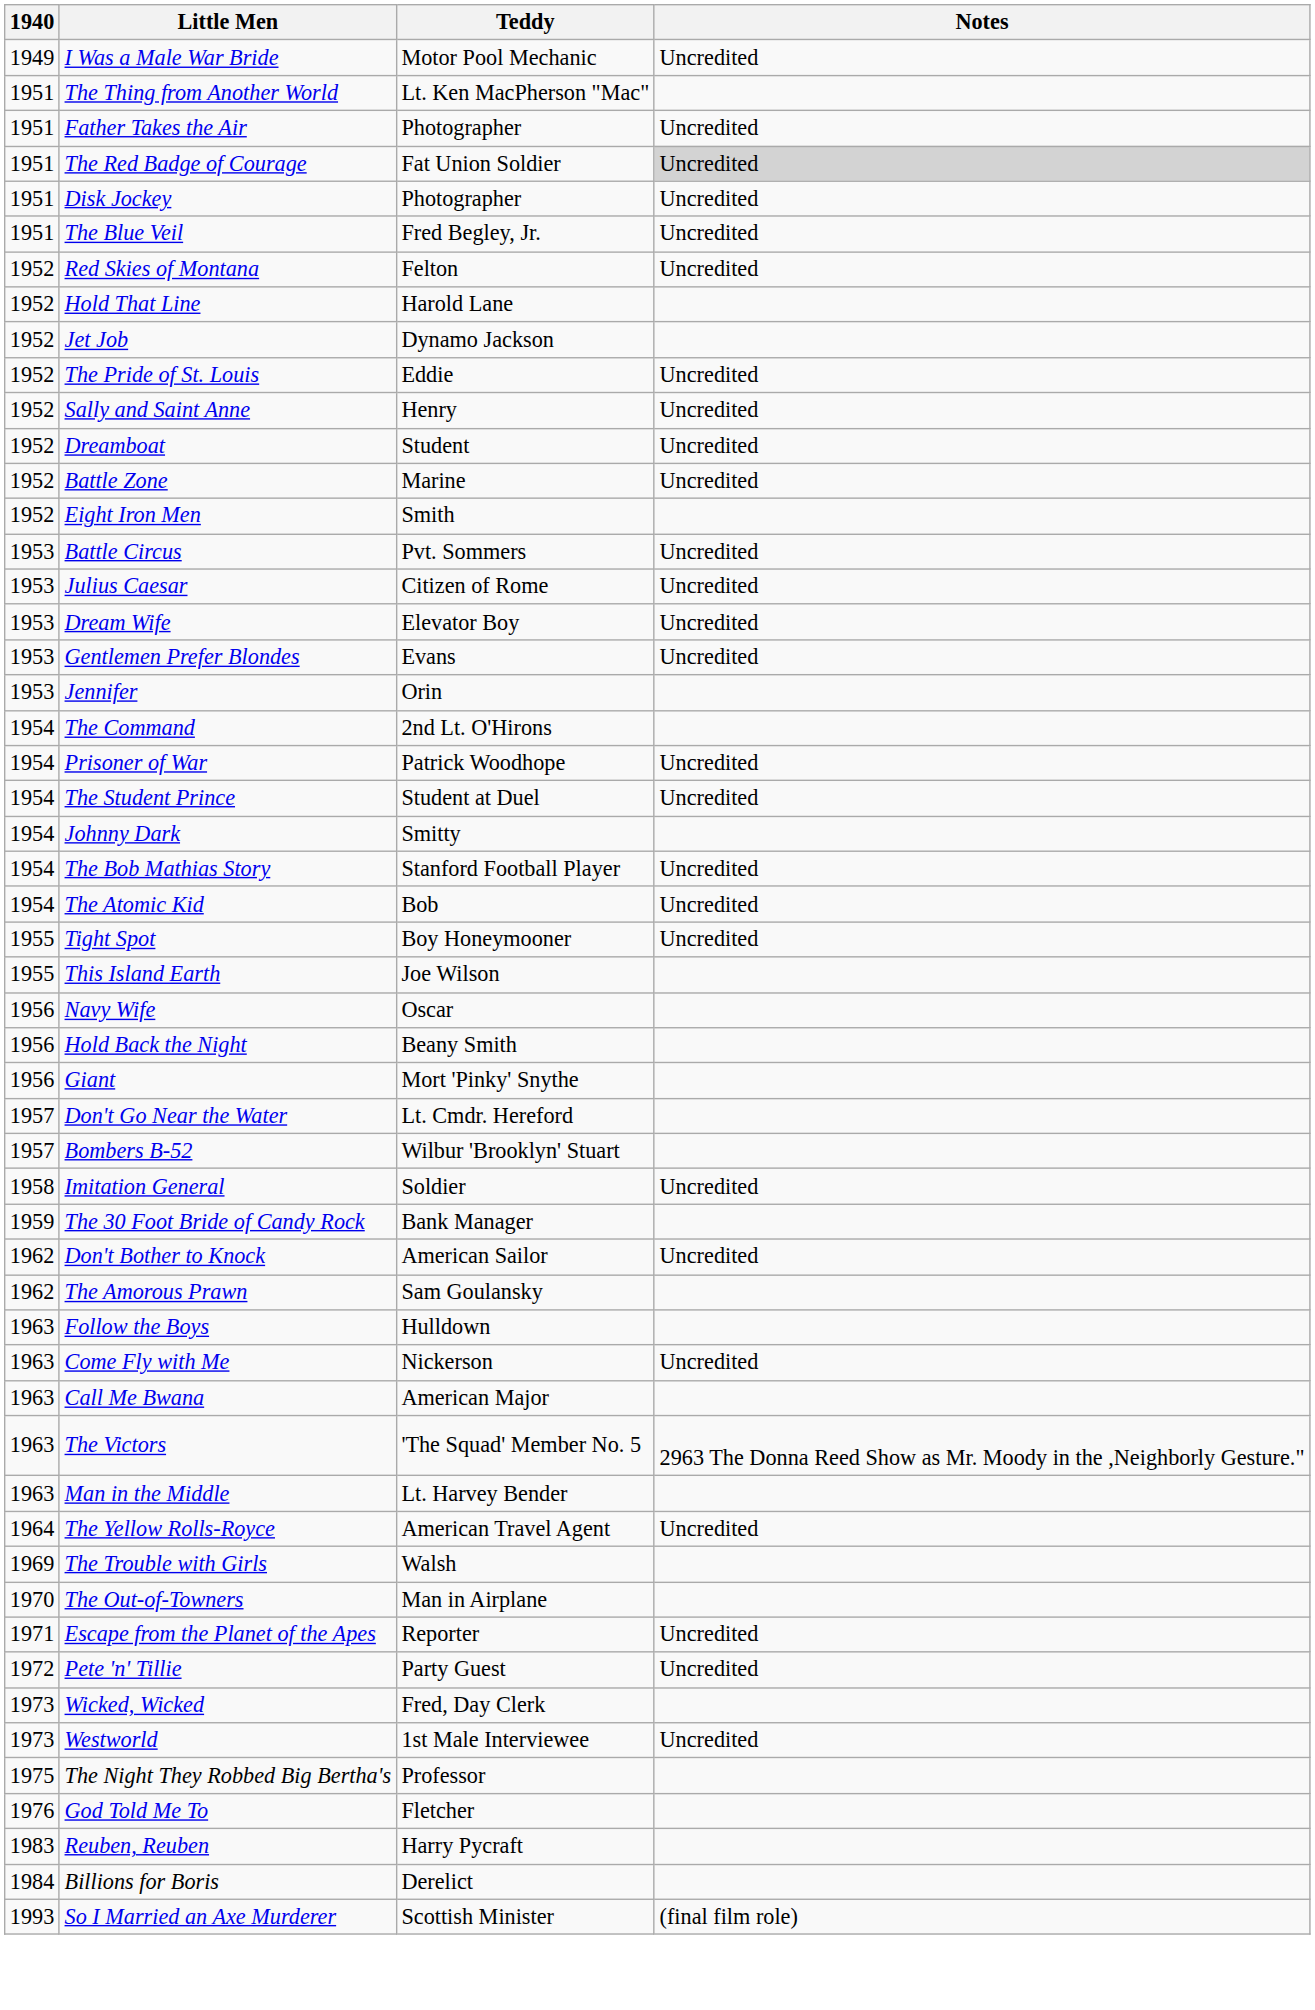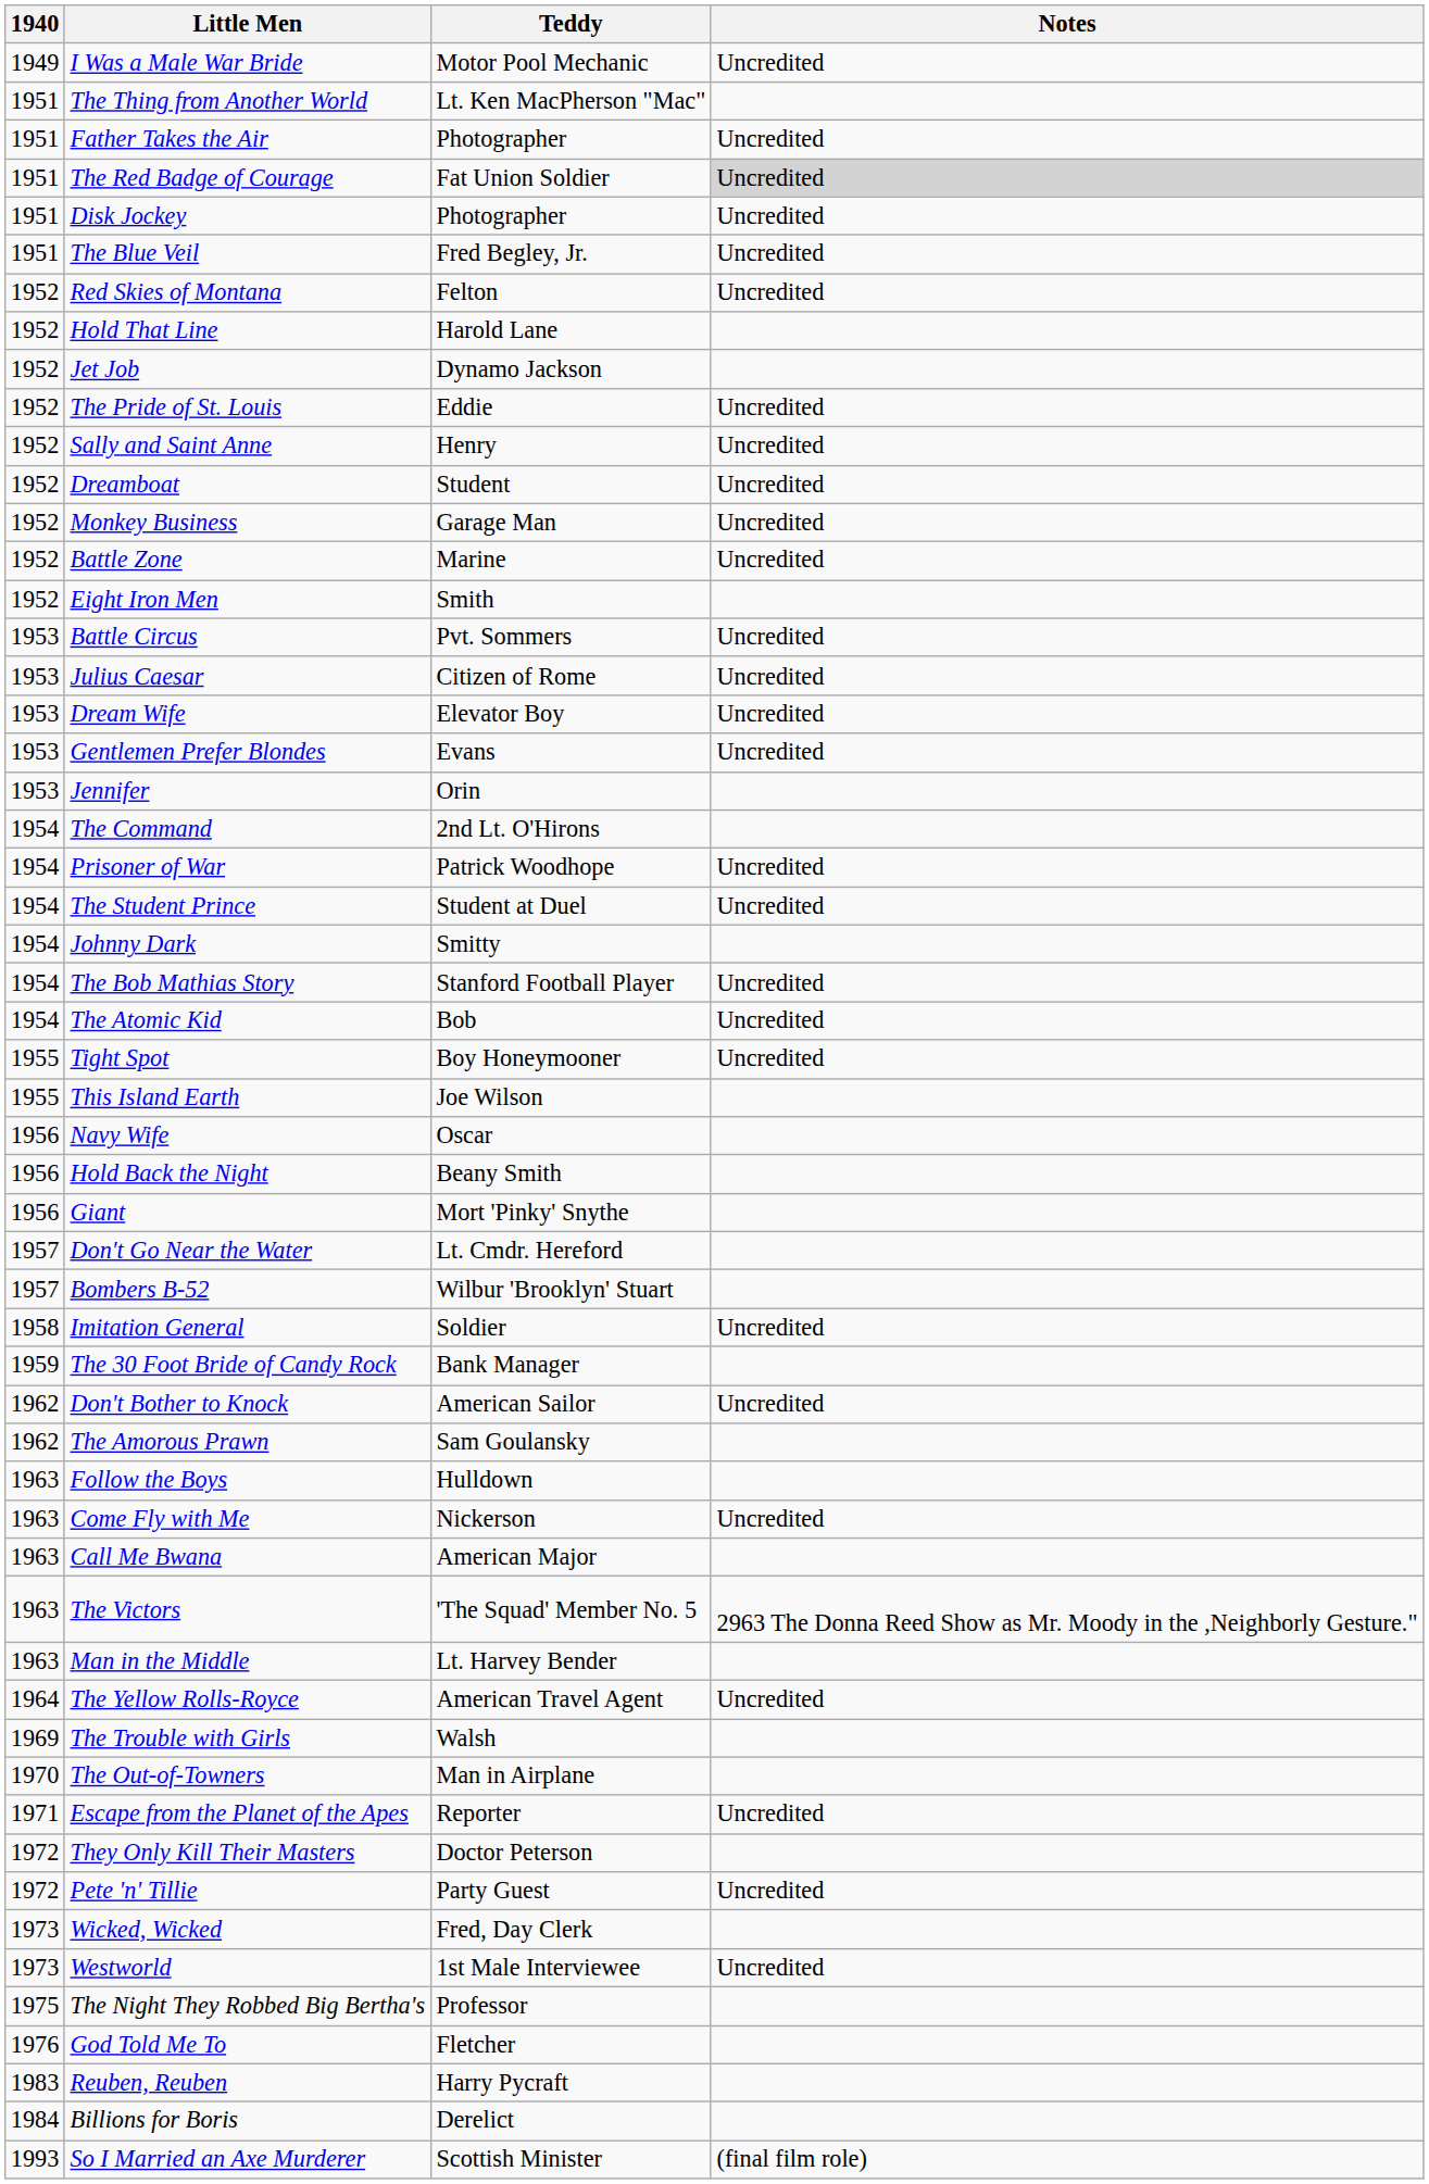 <table class="wikitable">
 <tr>
 <th>1940</th>
 <th>Little Men</th>
 <th>Teddy</th>
 <th>Notes</th>
 </tr>
 <tr>
 <td>1949</td>
 <td><em><a href='#'>I Was a Male War Bride</a></em></td>
 <td>Motor Pool Mechanic</td>
 <td>Uncredited</td>
 </tr>
 <tr>
 <td>1951</td>
 <td><em><a href='#'>The Thing from Another World</a></em></td>
 <td>Lt. Ken MacPherson "Mac"</td>
 <td></td>
 </tr>
 <tr>
 <td>1951</td>
 <td><em><a href='#'>Father Takes the Air</a></em></td>
 <td>Photographer</td>
 <td>Uncredited</td>
 </tr>
 <tr>
 <td>1951</td>
 <td><em><a href='#'>The Red Badge of Courage</a></em></td>
 <td>Fat Union Soldier</td>
 <td style="background: lightgrey;">Uncredited</td>
 </tr>
 <tr>
 <td>1951</td>
 <td><em><a href='#'>Disk Jockey</a></em></td>
 <td>Photographer</td>
 <td>Uncredited</td>
 </tr>
 <tr>
 <td>1951</td>
 <td><em><a href='#'>The Blue Veil</a></em></td>
 <td>Fred Begley, Jr.</td>
 <td>Uncredited</td>
 </tr>
 <tr>
 <td>1952</td>
 <td><em><a href='#'>Red Skies of Montana</a></em></td>
 <td>Felton</td>
 <td>Uncredited</td>
 </tr>
 <tr>
 <td>1952</td>
 <td><em><a href='#'>Hold That Line</a></em></td>
 <td>Harold Lane</td>
 <td></td>
 </tr>
 <tr>
 <td>1952</td>
 <td><em><a href='#'>Jet Job</a></em></td>
 <td>Dynamo Jackson</td>
 <td></td>
 </tr>
 <tr>
 <td>1952</td>
 <td><em><a href='#'>The Pride of St. Louis</a></em></td>
 <td>Eddie</td>
 <td>Uncredited</td>
 </tr>
 <tr>
 <td>1952</td>
 <td><em><a href='#'>Sally and Saint Anne</a></em></td>
 <td>Henry</td>
 <td>Uncredited</td>
 </tr>
 <tr>
 <td>1952</td>
 <td><em><a href='#'>Dreamboat</a></em></td>
 <td>Student</td>
+<td>Uncredited</td>
+</tr>
+<tr>
+<td>1952</td>
+<td><em><a href='#'>Monkey Business</a></em></td>
+<td>Garage Man</td>
 <td>Uncredited</td>
 </tr>
 <tr>
 <td>1952</td>
 <td><em><a href='#'>Battle Zone</a></em></td>
 <td>Marine</td>
 <td>Uncredited</td>
 </tr>
 <tr>
 <td>1952</td>
 <td><em><a href='#'>Eight Iron Men</a></em></td>
 <td>Smith</td>
 <td></td>
 </tr>
 <tr>
 <td>1953</td>
 <td><em><a href='#'>Battle Circus</a></em></td>
 <td>Pvt. Sommers</td>
 <td>Uncredited</td>
 </tr>
 <tr>
 <td>1953</td>
 <td><em><a href='#'>Julius Caesar</a></em></td>
 <td>Citizen of Rome</td>
 <td>Uncredited</td>
 </tr>
 <tr>
 <td>1953</td>
 <td><em><a href='#'>Dream Wife</a></em></td>
 <td>Elevator Boy</td>
 <td>Uncredited</td>
 </tr>
 <tr>
 <td>1953</td>
 <td><em><a href='#'>Gentlemen Prefer Blondes</a></em></td>
 <td>Evans</td>
 <td>Uncredited</td>
 </tr>
 <tr>
 <td>1953</td>
 <td><em><a href='#'>Jennifer</a></em></td>
 <td>Orin</td>
 <td></td>
 </tr>
 <tr>
 <td>1954</td>
 <td><em><a href='#'>The Command</a></em></td>
 <td>2nd Lt. O'Hirons</td>
 <td></td>
 </tr>
 <tr>
 <td>1954</td>
 <td><em><a href='#'>Prisoner of War</a></em></td>
 <td>Patrick Woodhope</td>
 <td>Uncredited</td>
 </tr>
 <tr>
 <td>1954</td>
 <td><em><a href='#'>The Student Prince</a></em></td>
 <td>Student at Duel</td>
 <td>Uncredited</td>
 </tr>
 <tr>
 <td>1954</td>
 <td><em><a href='#'>Johnny Dark</a></em></td>
 <td>Smitty</td>
 <td></td>
 </tr>
 <tr>
 <td>1954</td>
 <td><em><a href='#'>The Bob Mathias Story</a></em></td>
 <td>Stanford Football Player</td>
 <td>Uncredited</td>
 </tr>
 <tr>
 <td>1954</td>
 <td><em><a href='#'>The Atomic Kid</a></em></td>
 <td>Bob</td>
 <td>Uncredited</td>
 </tr>
 <tr>
 <td>1955</td>
 <td><em><a href='#'>Tight Spot</a></em></td>
 <td>Boy Honeymooner</td>
 <td>Uncredited</td>
 </tr>
 <tr>
 <td>1955</td>
 <td><em><a href='#'>This Island Earth</a></em></td>
 <td>Joe Wilson</td>
 <td></td>
 </tr>
 <tr>
 <td>1956</td>
 <td><em><a href='#'>Navy Wife</a></em></td>
 <td>Oscar</td>
 <td></td>
 </tr>
 <tr>
 <td>1956</td>
 <td><em><a href='#'>Hold Back the Night</a></em></td>
 <td>Beany Smith</td>
 <td></td>
 </tr>
 <tr>
 <td>1956</td>
 <td><em><a href='#'>Giant</a></em></td>
 <td>Mort 'Pinky' Snythe</td>
 <td></td>
 </tr>
 <tr>
 <td>1957</td>
 <td><em><a href='#'>Don't Go Near the Water</a></em></td>
 <td>Lt. Cmdr. Hereford</td>
 <td></td>
 </tr>
 <tr>
 <td>1957</td>
 <td><em><a href='#'>Bombers B-52</a></em></td>
 <td>Wilbur 'Brooklyn' Stuart</td>
 <td></td>
 </tr>
 <tr>
 <td>1958</td>
 <td><em><a href='#'>Imitation General</a></em></td>
 <td>Soldier</td>
 <td>Uncredited</td>
 </tr>
 <tr>
 <td>1959</td>
 <td><em><a href='#'>The 30 Foot Bride of Candy Rock</a></em></td>
 <td>Bank Manager</td>
 <td></td>
 </tr>
 <tr>
 <td>1962</td>
 <td><em><a href='#'>Don't Bother to Knock</a></em></td>
 <td>American Sailor</td>
 <td>Uncredited</td>
 </tr>
 <tr>
 <td>1962</td>
 <td><em><a href='#'>The Amorous Prawn</a></em></td>
 <td>Sam Goulansky</td>
 <td></td>
 </tr>
 <tr>
 <td>1963</td>
 <td><em><a href='#'>Follow the Boys</a></em></td>
 <td>Hulldown</td>
 <td></td>
 </tr>
 <tr>
 <td>1963</td>
 <td><em><a href='#'>Come Fly with Me</a></em></td>
 <td>Nickerson</td>
 <td>Uncredited</td>
 </tr>
 <tr>
 <td>1963</td>
 <td><em><a href='#'>Call Me Bwana</a></em></td>
 <td>American Major</td>
 <td></td>
 </tr>
 <tr>
 <td>1963</td>
 <td><em><a href='#'>The Victors</a></em></td>
 <td>'The Squad' Member No. 5</td>
 <td><br>2963 The Donna Reed Show as Mr. Moody in the ,Neighborly Gesture."</td>
 </tr>
 <tr>
 <td>1963</td>
 <td><em><a href='#'>Man in the Middle</a></em></td>
 <td>Lt. Harvey Bender</td>
 <td></td>
 </tr>
 <tr>
 <td>1964</td>
 <td><em><a href='#'>The Yellow Rolls-Royce</a></em></td>
 <td>American Travel Agent</td>
 <td>Uncredited</td>
 </tr>
 <tr>
 <td>1969</td>
 <td><em><a href='#'>The Trouble with Girls</a></em></td>
 <td>Walsh</td>
 <td></td>
 </tr>
 <tr>
 <td>1970</td>
 <td><em><a href='#'>The Out-of-Towners</a></em></td>
 <td>Man in Airplane</td>
 <td></td>
 </tr>
 <tr>
 <td>1971</td>
 <td><em><a href='#'>Escape from the Planet of the Apes</a></em></td>
 <td>Reporter</td>
 <td>Uncredited</td>
 </tr>
 <tr>
 <td>1972</td>
+<td><em><a href='#'>They Only Kill Their Masters</a></em></td>
+<td>Doctor Peterson</td>
+<td></td>
+</tr>
+<tr>
+<td>1972</td>
 <td><em><a href='#'>Pete 'n' Tillie</a></em></td>
 <td>Party Guest</td>
 <td>Uncredited</td>
 </tr>
 <tr>
 <td>1973</td>
 <td><em><a href='#'>Wicked, Wicked</a></em></td>
 <td>Fred, Day Clerk</td>
 <td></td>
 </tr>
 <tr>
 <td>1973</td>
 <td><em><a href='#'>Westworld</a></em></td>
 <td>1st Male Interviewee</td>
 <td>Uncredited</td>
 </tr>
 <tr>
 <td>1975</td>
 <td><em>The Night They Robbed Big Bertha's</em></td>
 <td>Professor</td>
 <td></td>
 </tr>
 <tr>
 <td>1976</td>
 <td><em><a href='#'>God Told Me To</a></em></td>
 <td>Fletcher</td>
 <td></td>
 </tr>
 <tr>
 <td>1983</td>
 <td><em><a href='#'>Reuben, Reuben</a></em></td>
 <td>Harry Pycraft</td>
 <td></td>
 </tr>
 <tr>
 <td>1984</td>
 <td><em>Billions for Boris</em></td>
 <td>Derelict</td>
 <td></td>
 </tr>
 <tr>
 <td>1993</td>
 <td><em><a href='#'>So I Married an Axe Murderer</a></em></td>
 <td>Scottish Minister</td>
 <td>(final film role)</td>
 </tr>
 </table>
